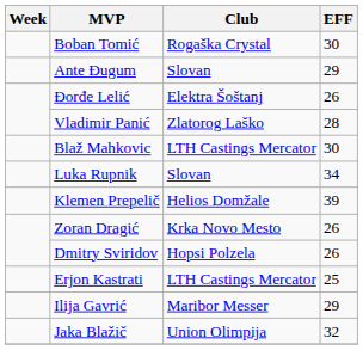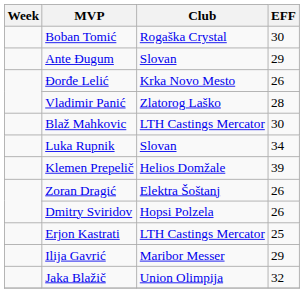 <table class="wikitable sortable" style="font-size:95%;">
 <tr>
 <th>Week</th>
 <th>MVP</th>
 <th>Club</th>
 <th>EFF</th>
 </tr>
 <tr>
 <td></td>
 <td> <a href='#'>Boban Tomić</a></td>
 <td><a href='#'>Rogaška Crystal</a></td>
 <td>30</td>
 </tr>
 <tr>
 <td></td>
 <td> <a href='#'>Ante Đugum</a></td>
 <td><a href='#'>Slovan</a></td>
 <td>29</td>
 </tr>
 <tr>
 <td rowspan=2></td>
 <td> <a href='#'>Đorđe Lelić</a></td>
-<td><a href='#'>Elektra Šoštanj</a></td>
+<td><a href='#'>Krka Novo Mesto</a></td>
 <td>26</td>
 </tr>
 <tr>
 <td> <a href='#'>Vladimir Panić</a></td>
 <td><a href='#'>Zlatorog Laško</a></td>
 <td>28</td>
 </tr>
 <tr>
 <td></td>
 <td> <a href='#'>Blaž Mahkovic</a></td>
 <td><a href='#'>LTH Castings Mercator</a></td>
 <td>30</td>
 </tr>
 <tr>
 <td></td>
 <td> <a href='#'>Luka Rupnik</a></td>
 <td><a href='#'>Slovan</a></td>
 <td>34</td>
 </tr>
 <tr>
 <td></td>
 <td> <a href='#'>Klemen Prepelič</a></td>
 <td><a href='#'>Helios Domžale</a></td>
 <td>39</td>
 </tr>
 <tr>
 <td rowspan=2></td>
 <td> <a href='#'>Zoran Dragić</a></td>
-<td><a href='#'>Krka Novo Mesto</a></td>
+<td><a href='#'>Elektra Šoštanj</a></td>
 <td>26</td>
 </tr>
 <tr>
 <td> <a href='#'>Dmitry Sviridov</a></td>
 <td><a href='#'>Hopsi Polzela</a></td>
 <td>26</td>
 </tr>
 <tr>
 <td></td>
 <td> <a href='#'>Erjon Kastrati</a></td>
 <td><a href='#'>LTH Castings Mercator</a></td>
 <td>25</td>
 </tr>
 <tr>
 <td></td>
 <td> <a href='#'>Ilija Gavrić</a></td>
 <td><a href='#'>Maribor Messer</a></td>
 <td>29</td>
 </tr>
 <tr>
 <td></td>
 <td> <a href='#'>Jaka Blažič</a></td>
 <td><a href='#'>Union Olimpija</a></td>
 <td>32</td>
 </tr>
 <tr>
 </tr>
 </table>
